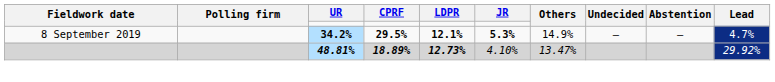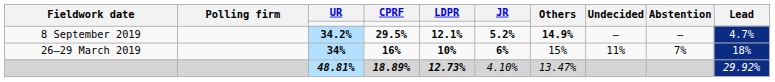 <table class=wikitable style="font-size:95%; line-height:14px; text-align:center">
 <tr>
 <th style=width:200px; rowspan=2>Fieldwork date</th>
 <th style=width:150px; rowspan=2>Polling firm</th>
 <th style="width:60px;"><a href='#'>UR</a></th>
 <th style="width:60px;"><a href='#'>CPRF</a></th>
 <th style="width:60px;"><a href='#'>LDPR</a></th>
 <th style="width:60px;"><a href='#'>JR</a></th>
 <th style="width:60px;" rowspan=2>Others</th>
 <th style="width:60px;" rowspan=2>Undecided</th>
 <th style="width:60px;" rowspan=2>Abstention</th>
 <th style="width:60px;" rowspan="2">Lead</th>
 </tr>
 <tr>
 <td bgcolor=></td>
 <td bgcolor=></td>
 <td bgcolor=></td>
 <td bgcolor=></td>
 </tr>
 <tr>
 <td>8 September 2019</td>
 <td></td>
 <td style="background:#B3E0FF"><strong>34.2%</strong></td>
 <td><strong>29.5%</strong></td>
 <td><strong>12.1%</strong></td>
-<td><strong>5.3%</strong></td>
-<td>14.9%</td>
+<td><strong>5.2%</strong></td>
+<td><strong>14.9%</strong></td>
 <td>—</td>
 <td>—</td>
 <td style="background:#0C2C84; color:white;">4.7%</td>
+</tr>
+<tr>
+<td>26–29 March 2019</td>
+<td></td>
+<td style="background:#B3E0FF"><strong>34%</strong></td>
+<td><strong>16%</strong></td>
+<td><strong>10%</strong></td>
+<td><strong>6%</strong></td>
+<td>15%</td>
+<td>11%</td>
+<td>7%</td>
+<td style="background:#0C2C84; color:white;">18%</td>
 </tr>
 <tr>
 <td style="background:#D5D5D5"></td>
 <td style="background:#D5D5D5"></td>
 <td style="background:#B3E0FF"><strong><em>48.81%</em></strong></td>
 <td style="background:#D5D5D5"><strong><em>18.89%</em></strong></td>
 <td style="background:#D5D5D5"><strong><em>12.73%</em></strong></td>
 <td style="background:#D5D5D5"><em>4.10%</em></td>
 <td style="background:#D5D5D5"><em>13.47%</em></td>
 <td style="background:#D5D5D5"></td>
 <td style="background:#D5D5D5"></td>
 <td style="background:#0C2C84; color:white;"><em>29.92%</em></td>
 </tr>
 </table>
